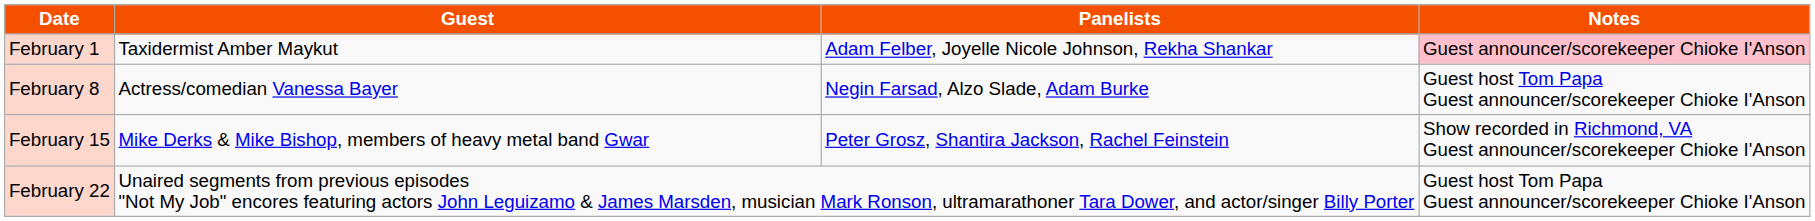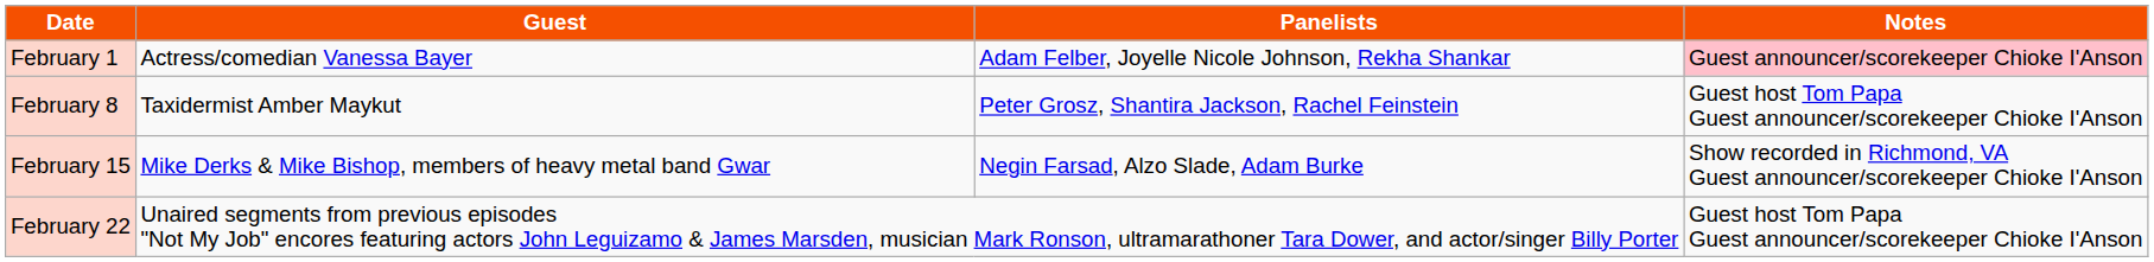 <table class="wikitable">
 <tr>
 <th style="background:#f55000;color:#FFFFFF;">Date</th>
 <th style="background:#f55000;color:#FFFFFF;">Guest</th>
 <th style="background:#f55000;color:#FFFFFF;">Panelists</th>
 <th style="background:#f55000;color:#FFFFFF;">Notes</th>
 </tr>
 <tr>
 <td style="background:#FDD6CC;color:#000000;">February 1</td>
-<td>Taxidermist Amber Maykut</td>
+<td>Actress/comedian <a href='#'>Vanessa Bayer</a></td>
 <td><a href='#'>Adam Felber</a>, Joyelle Nicole Johnson, <a href='#'>Rekha Shankar</a></td>
 <td style="background: pink;">Guest announcer/scorekeeper Chioke I'Anson</td>
 </tr>
 <tr>
 <td style="background:#FDD6CC;color:#000000;">February 8</td>
-<td>Actress/comedian <a href='#'>Vanessa Bayer</a></td>
-<td><a href='#'>Negin Farsad</a>, Alzo Slade, <a href='#'>Adam Burke</a></td>
+<td>Taxidermist Amber Maykut</td>
+<td><a href='#'>Peter Grosz</a>, <a href='#'>Shantira Jackson</a>, <a href='#'>Rachel Feinstein</a></td>
 <td>Guest host <a href='#'>Tom Papa</a> <br> Guest announcer/scorekeeper Chioke I'Anson</td>
 </tr>
 <tr>
 <td style="background:#FDD6CC;color:#000000;">February 15</td>
 <td><a href='#'>Mike Derks</a> & <a href='#'>Mike Bishop</a>, members of heavy metal band <a href='#'>Gwar</a></td>
-<td><a href='#'>Peter Grosz</a>, <a href='#'>Shantira Jackson</a>, <a href='#'>Rachel Feinstein</a></td>
+<td><a href='#'>Negin Farsad</a>, Alzo Slade, <a href='#'>Adam Burke</a></td>
 <td>Show recorded in <a href='#'>Richmond, VA</a> <br>Guest announcer/scorekeeper Chioke I'Anson</td>
 </tr>
 <tr>
 <td style="background:#FDD6CC;color:#000000;">February 22</td>
 <td colspan=2>Unaired segments from previous episodes<br>"Not My Job" encores featuring actors <a href='#'>John Leguizamo</a> & <a href='#'>James Marsden</a>, musician <a href='#'>Mark Ronson</a>, ultramarathoner <a href='#'>Tara Dower</a>, and actor/singer <a href='#'>Billy Porter</a></td>
 <td>Guest host Tom Papa <br> Guest announcer/scorekeeper Chioke I'Anson</td>
 </tr>
 </table>
